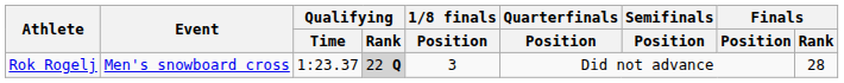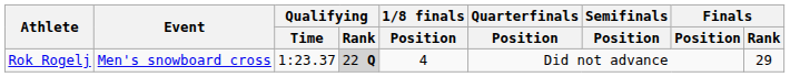 <table class="wikitable">
 <tr>
 <th rowspan="2">Athlete</th>
 <th rowspan="2">Event</th>
 <th colspan="2">Qualifying</th>
 <th>1/8 finals</th>
 <th>Quarterfinals</th>
 <th>Semifinals</th>
 <th colspan=2>Finals</th>
 </tr>
 <tr>
 <th>Time</th>
 <th>Rank</th>
 <th>Position</th>
 <th>Position</th>
 <th>Position</th>
 <th>Position</th>
 <th>Rank</th>
 </tr>
 <tr>
 <td><a href='#'>Rok Rogelj</a></td>
 <td><a href='#'>Men's snowboard cross</a></td>
 <td align="center">1:23.37</td>
 <td align="center" style="background: lightgrey;">22 <strong>Q</strong></td>
-<td align="center">3</td>
+<td align="center">4</td>
 <td colspan=3 align="center">Did not advance</td>
-<td align="center">28</td>
+<td align="center">29</td>
 </tr>
 </table>
